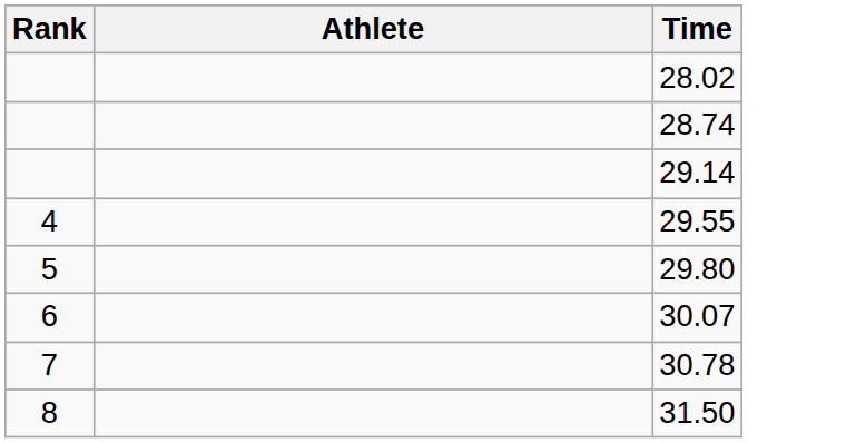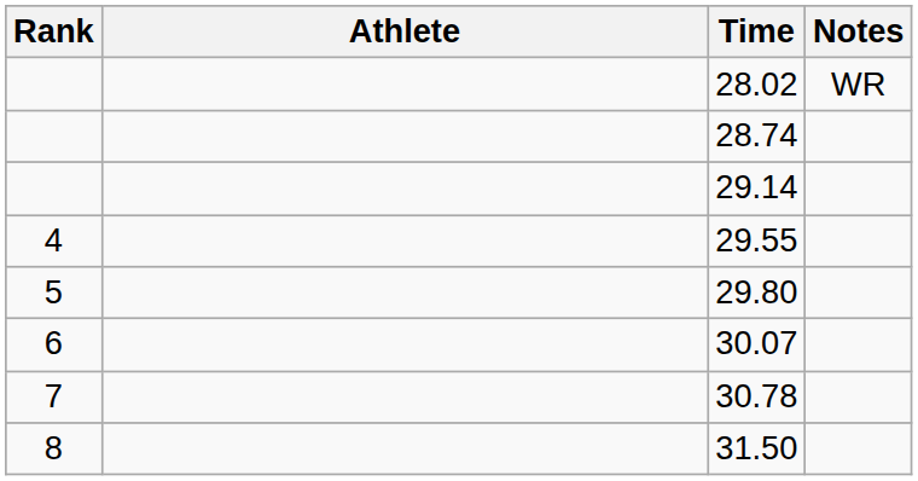 <table class="wikitable" style="text-align:center">
 <tr>
 <th>Rank</th>
 <th Style="width:18em">Athlete</th>
 <th>Time</th>
+<th>Notes</th>
 </tr>
 <tr>
 <td></td>
 <td style="text-align:left"></td>
 <td>28.02</td>
+<td>WR</td>
 </tr>
 <tr>
 <td></td>
 <td style="text-align:left"></td>
 <td>28.74</td>
+<td></td>
 </tr>
 <tr>
 <td></td>
 <td style="text-align:left"></td>
 <td>29.14</td>
+<td></td>
 </tr>
 <tr>
 <td>4</td>
 <td style="text-align:left"></td>
 <td>29.55</td>
+<td></td>
 </tr>
 <tr>
 <td>5</td>
 <td style="text-align:left"></td>
 <td>29.80</td>
+<td></td>
 </tr>
 <tr>
 <td>6</td>
 <td style="text-align:left"></td>
 <td>30.07</td>
+<td></td>
 </tr>
 <tr>
 <td>7</td>
 <td style="text-align:left"></td>
 <td>30.78</td>
+<td></td>
 </tr>
 <tr>
 <td>8</td>
 <td style="text-align:left"></td>
 <td>31.50</td>
+<td></td>
 </tr>
 </table>
